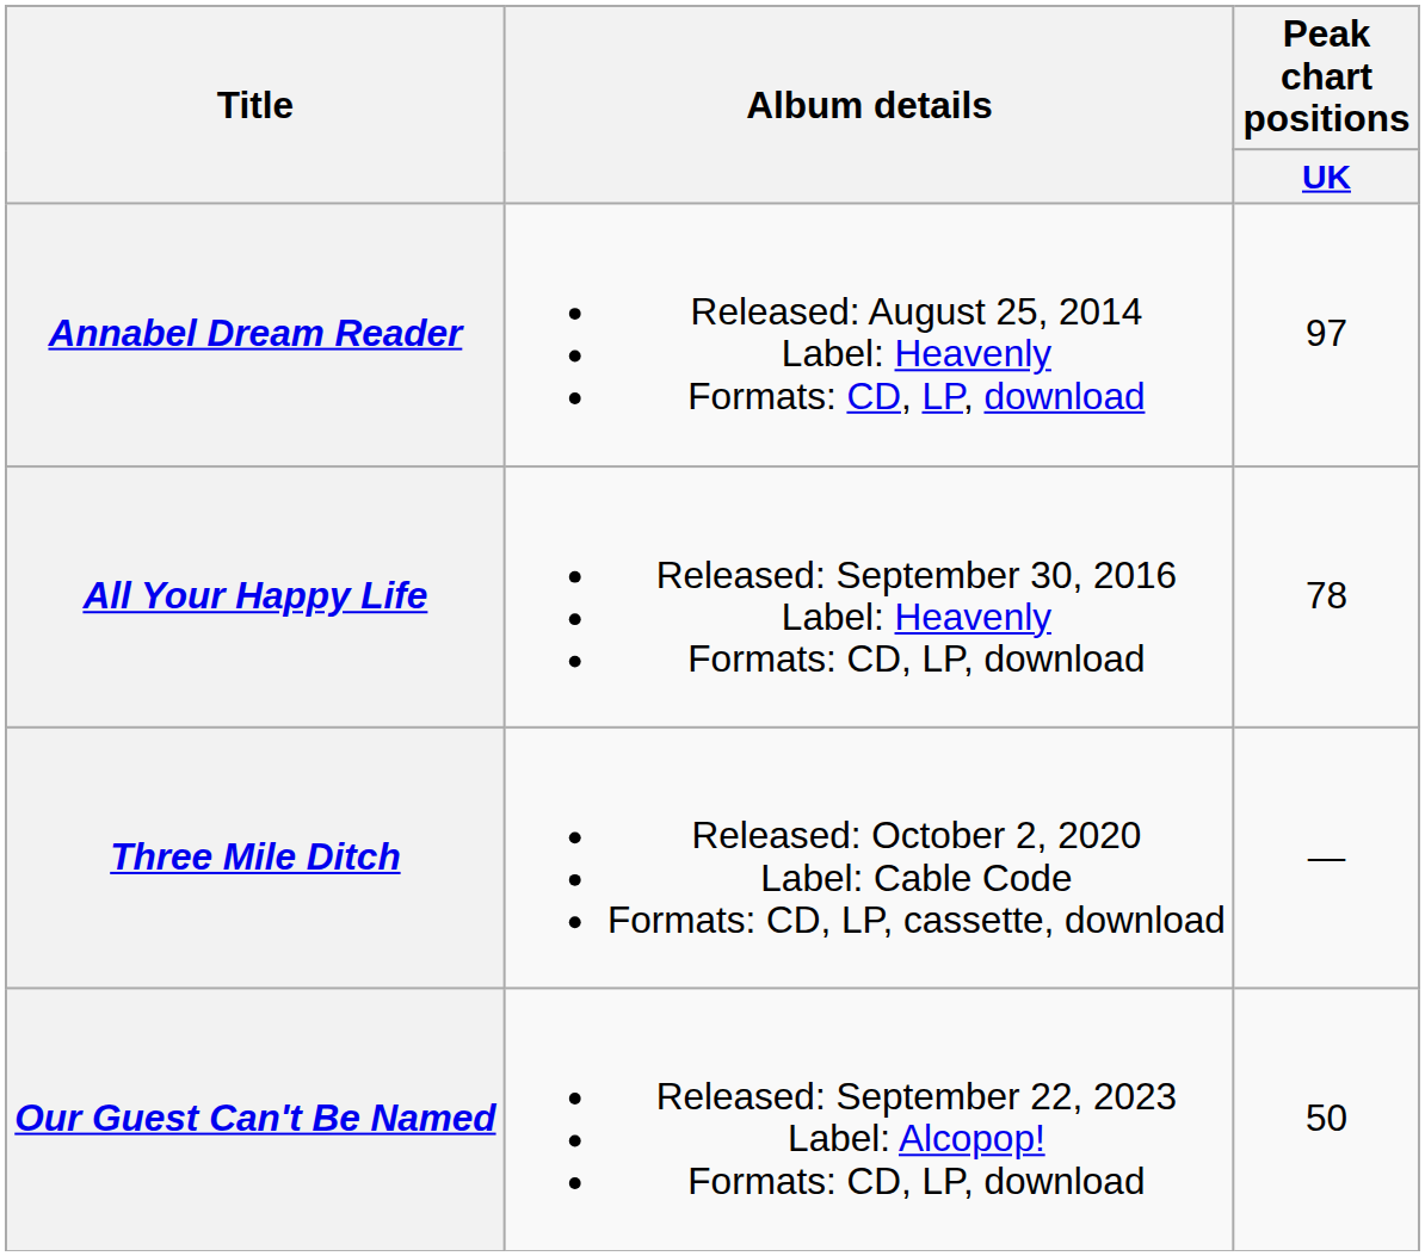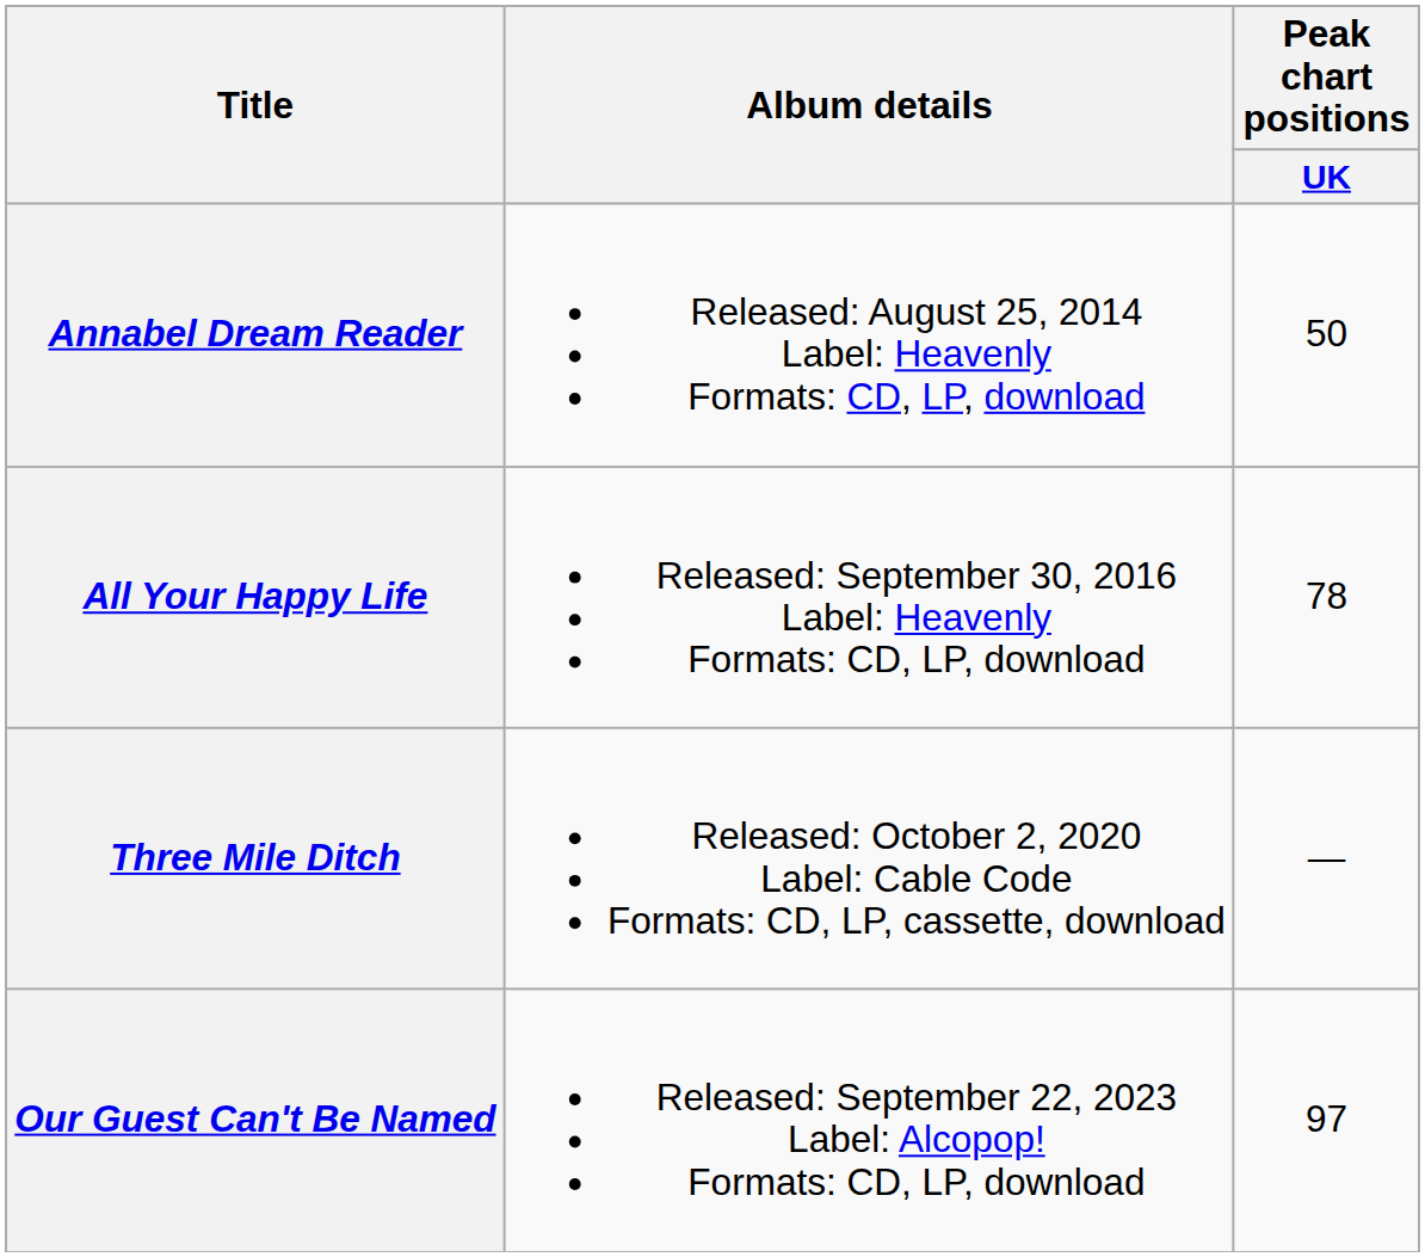 <table class="wikitable plainrowheaders" style="text-align:center;">
 <tr>
 <th scope="col" rowspan="2">Title</th>
 <th scope="col" rowspan="2">Album details</th>
 <th scope="col">Peak chart positions</th>
 </tr>
 <tr>
 <th scope="col" style="width:3em;font-size:90%;"><a href='#'>UK</a><br></th>
 </tr>
 <tr>
 <th scope="row"><em><a href='#'>Annabel Dream Reader</a></em></th>
 <td><br><ul><li>Released: August 25, 2014</li><li>Label: <a href='#'>Heavenly</a></li><li>Formats: <a href='#'>CD</a>, <a href='#'>LP</a>, <a href='#'>download</a></li></ul></td>
-<td>97</td>
+<td>50</td>
 </tr>
 <tr>
 <th scope="row"><em><a href='#'>All Your Happy Life</a></em></th>
 <td><br><ul><li>Released: September 30, 2016</li><li>Label: <a href='#'>Heavenly</a></li><li>Formats: CD, LP, download</li></ul></td>
 <td>78</td>
 </tr>
 <tr>
 <th scope="row"><em><a href='#'>Three Mile Ditch</a></em></th>
 <td><br><ul><li>Released: October 2, 2020</li><li>Label: Cable Code</li><li>Formats: CD, LP, cassette, download</li></ul></td>
 <td>—</td>
 </tr>
 <tr>
 <th scope="row"><em><a href='#'>Our Guest Can't Be Named</a></em></th>
 <td><br><ul><li>Released: September 22, 2023</li><li>Label: <a href='#'>Alcopop!</a></li><li>Formats: CD, LP, download</li></ul></td>
-<td>50</td>
+<td>97</td>
 </tr>
 </table>
